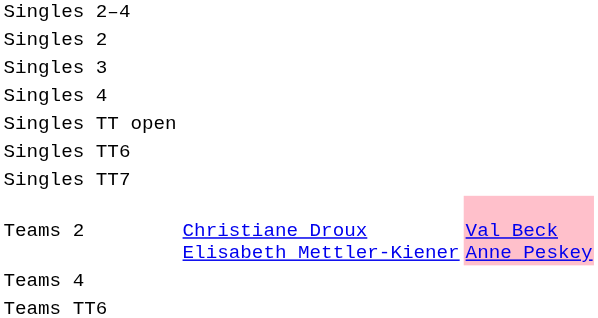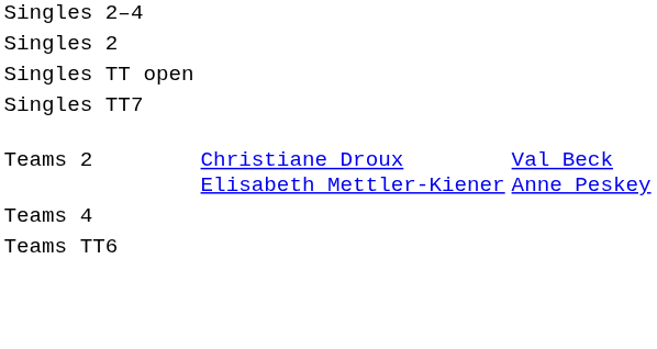 <table>
 <tr>
 <td>Singles 2–4<br></td>
 <td></td>
 <td></td>
 <td></td>
 </tr>
 <tr>
 <td>Singles 2<br></td>
 <td></td>
 <td></td>
 <td></td>
 </tr>
 <tr>
-<td>Singles 3<br></td>
-<td></td>
-<td></td>
-<td></td>
-</tr>
-<tr>
-<td>Singles 4<br></td>
-<td></td>
-<td></td>
-<td></td>
-</tr>
-<tr>
 <td>Singles TT open<br></td>
-<td></td>
-<td></td>
-<td></td>
-</tr>
-<tr>
-<td>Singles TT6<br></td>
 <td></td>
 <td></td>
 <td></td>
 </tr>
 <tr>
 <td>Singles TT7<br></td>
 <td></td>
 <td></td>
 <td></td>
 </tr>
 <tr>
 <td>Teams 2<br></td>
 <td valign=top> <br> <a href='#'>Christiane Droux</a> <br> <a href='#'>Elisabeth Mettler-Kiener</a></td>
-<td valign=top style="background: pink;"> <br> <a href='#'>Val Beck</a> <br> <a href='#'>Anne Peskey</a></td>
+<td valign=top> <br> <a href='#'>Val Beck</a> <br> <a href='#'>Anne Peskey</a></td>
 <td valign=top></td>
 </tr>
 <tr>
 <td>Teams 4<br></td>
 <td></td>
 <td></td>
 <td></td>
 </tr>
 <tr>
 <td>Teams TT6<br></td>
 <td></td>
 <td></td>
 <td></td>
 </tr>
 </table>
